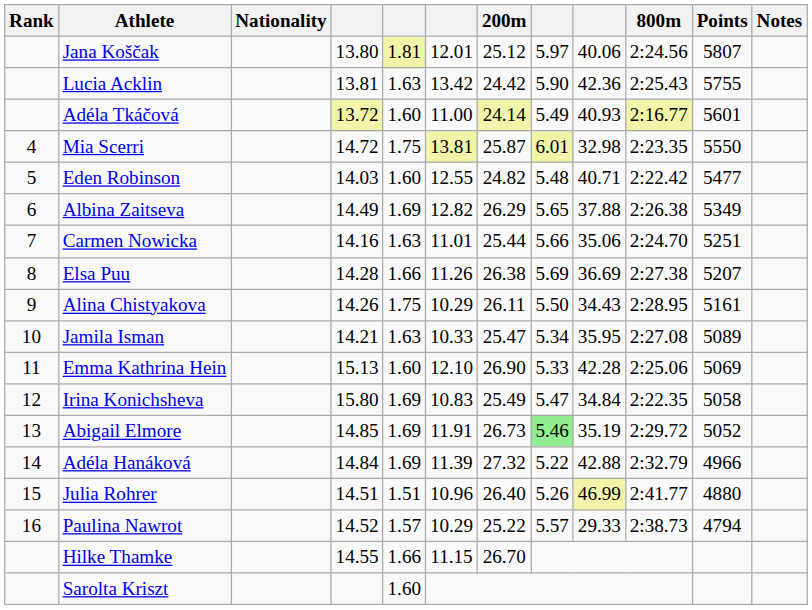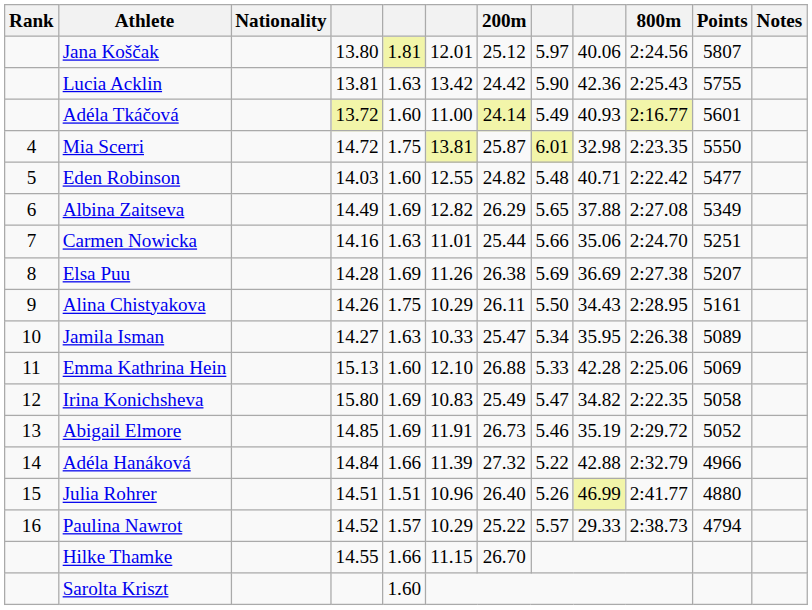 <table class="wikitable sortable" style=" text-align:center; font-size:95%;">
 <tr>
 <th>Rank</th>
 <th>Athlete</th>
 <th>Nationality</th>
 <th></th>
 <th></th>
 <th></th>
 <th>200m</th>
 <th></th>
 <th></th>
 <th>800m</th>
 <th>Points</th>
 <th>Notes</th>
 </tr>
 <tr>
 <td></td>
 <td align=left><a href='#'>Jana Koščak</a></td>
 <td align=left></td>
 <td>13.80</td>
 <td bgcolor=#F2F5A9>1.81</td>
 <td>12.01</td>
 <td>25.12</td>
 <td>5.97</td>
 <td>40.06</td>
 <td>2:24.56</td>
 <td>5807</td>
 <td></td>
 </tr>
 <tr>
 <td></td>
 <td align=left><a href='#'>Lucia Acklin</a></td>
 <td align=left></td>
 <td>13.81 </td>
 <td>1.63</td>
 <td>13.42</td>
 <td>24.42 </td>
 <td>5.90 </td>
 <td>42.36 </td>
 <td>2:25.43 </td>
 <td>5755</td>
 <td></td>
 </tr>
 <tr>
 <td></td>
 <td align=left><a href='#'>Adéla Tkáčová</a></td>
 <td align=left></td>
 <td bgcolor=#F2F5A9>13.72</td>
 <td>1.60</td>
 <td>11.00</td>
 <td bgcolor=#F2F5A9>24.14 </td>
 <td>5.49</td>
 <td>40.93</td>
 <td bgcolor=#F2F5A9>2:16.77 </td>
 <td>5601</td>
 <td></td>
 </tr>
 <tr>
 <td>4</td>
 <td align=left><a href='#'>Mia Scerri</a></td>
 <td align=left></td>
 <td>14.72</td>
 <td>1.75 </td>
 <td bgcolor=#F2F5A9>13.81</td>
 <td>25.87 </td>
 <td bgcolor=#F2F5A9>6.01</td>
 <td>32.98 </td>
 <td>2:23.35 </td>
 <td>5550</td>
 <td></td>
 </tr>
 <tr>
 <td>5</td>
 <td align=left><a href='#'>Eden Robinson</a></td>
 <td align=left></td>
 <td>14.03 </td>
 <td>1.60</td>
 <td>12.55</td>
 <td>24.82</td>
 <td>5.48</td>
 <td>40.71</td>
 <td>2:22.42</td>
 <td>5477</td>
 <td></td>
 </tr>
 <tr>
 <td>6</td>
 <td align=left><a href='#'>Albina Zaitseva</a></td>
 <td align=left></td>
 <td>14.49 </td>
 <td>1.69</td>
 <td>12.82 </td>
 <td>26.29</td>
 <td>5.65</td>
 <td>37.88</td>
-<td>2:26.38</td>
+<td>2:27.08</td>
 <td>5349</td>
 <td></td>
 </tr>
 <tr>
 <td>7</td>
 <td align=left><a href='#'>Carmen Nowicka</a></td>
 <td align=left></td>
 <td>14.16 </td>
 <td>1.63</td>
 <td>11.01</td>
 <td>25.44</td>
 <td>5.66</td>
 <td>35.06</td>
 <td>2:24.70</td>
 <td>5251</td>
 <td></td>
 </tr>
 <tr>
 <td>8</td>
 <td align=left><a href='#'>Elsa Puu</a></td>
 <td align=left></td>
 <td>14.28</td>
-<td>1.66</td>
+<td>1.69</td>
 <td>11.26</td>
 <td>26.38</td>
 <td>5.69</td>
 <td>36.69</td>
 <td>2:27.38</td>
 <td>5207</td>
 <td></td>
 </tr>
 <tr>
 <td>9</td>
 <td align=left><a href='#'>Alina Chistyakova</a></td>
 <td align=left></td>
 <td>14.26</td>
 <td>1.75 </td>
 <td>10.29</td>
 <td>26.11</td>
 <td>5.50</td>
 <td>34.43 </td>
 <td>2:28.95</td>
 <td>5161</td>
 <td></td>
 </tr>
 <tr>
 <td>10</td>
 <td align=left><a href='#'>Jamila Isman</a></td>
 <td align=left></td>
-<td>14.21 </td>
+<td>14.27 </td>
 <td>1.63</td>
 <td>10.33</td>
 <td>25.47</td>
 <td>5.34</td>
 <td>35.95</td>
-<td>2:27.08</td>
+<td>2:26.38</td>
 <td>5089</td>
 <td></td>
 </tr>
 <tr>
 <td>11</td>
 <td align=left><a href='#'>Emma Kathrina Hein</a></td>
 <td align=left></td>
 <td>15.13</td>
 <td>1.60</td>
 <td>12.10 </td>
-<td>26.90</td>
+<td>26.88</td>
 <td>5.33</td>
 <td>42.28</td>
 <td>2:25.06</td>
 <td>5069</td>
 <td></td>
 </tr>
 <tr>
 <td>12</td>
 <td align=left><a href='#'>Irina Konichsheva</a></td>
 <td align=left></td>
 <td>15.80 </td>
 <td>1.69</td>
 <td>10.83 </td>
 <td>25.49</td>
 <td>5.47</td>
-<td>34.84 </td>
+<td>34.82 </td>
 <td>2:22.35</td>
 <td>5058</td>
 <td></td>
 </tr>
 <tr>
 <td>13</td>
 <td align=left><a href='#'>Abigail Elmore</a></td>
 <td align=left></td>
 <td>14.85</td>
 <td>1.69</td>
 <td>11.91</td>
 <td>26.73</td>
-<td style="background: lightgreen;">5.46 </td>
+<td>5.46 </td>
 <td>35.19 </td>
 <td>2:29.72</td>
 <td>5052</td>
 <td></td>
 </tr>
 <tr>
 <td>14</td>
 <td align=left><a href='#'>Adéla Hanáková</a></td>
 <td align=left></td>
 <td>14.84</td>
-<td>1.69</td>
+<td>1.66</td>
 <td>11.39</td>
 <td>27.32</td>
 <td>5.22</td>
 <td>42.88</td>
 <td>2:32.79</td>
 <td>4966</td>
 <td></td>
 </tr>
 <tr>
 <td>15</td>
 <td align=left><a href='#'>Julia Rohrer</a></td>
 <td align=left></td>
 <td>14.51 </td>
 <td>1.51</td>
 <td>10.96</td>
 <td>26.40</td>
 <td>5.26</td>
 <td bgcolor=#F2F5A9>46.99</td>
 <td>2:41.77 </td>
 <td>4880</td>
 <td></td>
 </tr>
 <tr>
 <td>16</td>
 <td align=left><a href='#'>Paulina Nawrot</a></td>
 <td align=left></td>
 <td>14.52</td>
 <td>1.57</td>
 <td>10.29</td>
 <td>25.22</td>
 <td>5.57</td>
 <td>29.33</td>
 <td>2:38.73</td>
 <td>4794</td>
 <td></td>
 </tr>
 <tr>
 <td></td>
 <td align=left><a href='#'>Hilke Thamke</a></td>
 <td align=left></td>
 <td>14.55</td>
 <td>1.66</td>
 <td>11.15</td>
 <td>26.70</td>
 <td colspan=3></td>
 <td></td>
 <td></td>
 </tr>
 <tr>
 <td></td>
 <td align=left><a href='#'>Sarolta Kriszt</a></td>
 <td align=left></td>
 <td></td>
 <td>1.60</td>
 <td colspan=5></td>
 <td></td>
 <td></td>
 </tr>
 </table>
